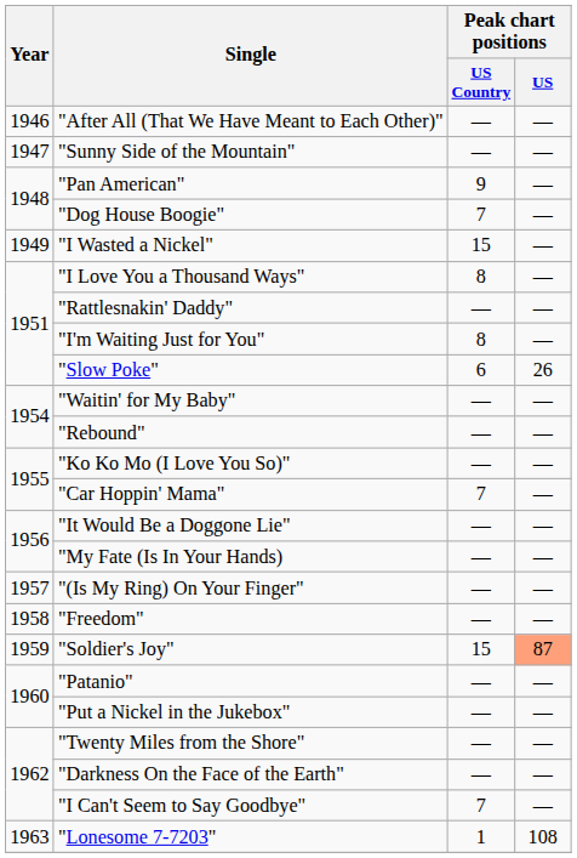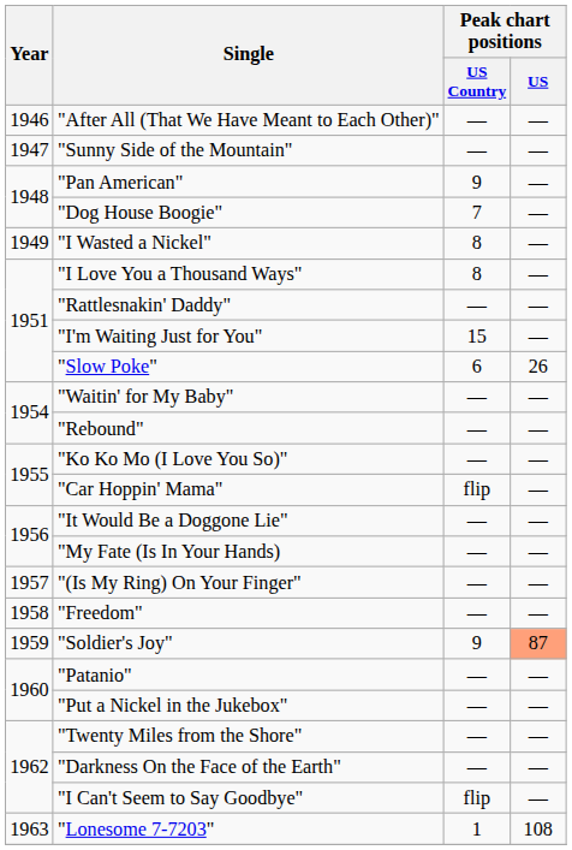 <table class="wikitable" style="text-align:center;">
 <tr>
 <th rowspan="2">Year</th>
 <th rowspan="2">Single</th>
 <th colspan="2">Peak chart positions</th>
 </tr>
 <tr style="font-size:smaller;">
 <th width="40"><a href='#'>US Country</a></th>
 <th width="40"><a href='#'>US</a></th>
 </tr>
 <tr>
 <td>1946</td>
 <td align=left>"After All (That We Have Meant to Each Other)"</td>
 <td>—</td>
 <td>—</td>
 </tr>
 <tr>
 <td>1947</td>
 <td align=left>"Sunny Side of the Mountain"</td>
 <td>—</td>
 <td>—</td>
 </tr>
 <tr>
 <td rowspan=2>1948</td>
 <td align=left>"Pan American"</td>
 <td>9</td>
 <td>—</td>
 </tr>
 <tr>
 <td align=left>"Dog House Boogie"</td>
 <td>7</td>
 <td>—</td>
 </tr>
 <tr>
 <td>1949</td>
 <td align=left>"I Wasted a Nickel"</td>
-<td>15</td>
+<td>8</td>
 <td>—</td>
 </tr>
 <tr>
 <td rowspan=4>1951</td>
 <td align=left>"I Love You a Thousand Ways"</td>
 <td>8</td>
 <td>—</td>
 </tr>
 <tr>
 <td align=left>"Rattlesnakin' Daddy"</td>
 <td>—</td>
 <td>—</td>
 </tr>
 <tr>
 <td align=left>"I'm Waiting Just for You"</td>
-<td>8</td>
+<td>15</td>
 <td>—</td>
 </tr>
 <tr>
 <td align=left>"<a href='#'>Slow Poke</a>"</td>
 <td>6</td>
 <td>26</td>
 </tr>
 <tr>
 <td rowspan=2>1954</td>
 <td align=left>"Waitin' for My Baby"</td>
 <td>—</td>
 <td>—</td>
 </tr>
 <tr>
 <td align=left>"Rebound"</td>
 <td>—</td>
 <td>—</td>
 </tr>
 <tr>
 <td rowspan=2>1955</td>
 <td align=left>"Ko Ko Mo (I Love You So)" </td>
 <td>—</td>
 <td>—</td>
 </tr>
 <tr>
 <td align=left>"Car Hoppin' Mama"</td>
-<td>7</td>
+<td>flip</td>
 <td>—</td>
 </tr>
 <tr>
 <td rowspan=2>1956</td>
 <td align=left>"It Would Be a Doggone Lie"</td>
 <td>—</td>
 <td>—</td>
 </tr>
 <tr>
 <td align=left>"My Fate (Is In Your Hands)</td>
 <td>—</td>
 <td>—</td>
 </tr>
 <tr>
 <td>1957</td>
 <td align=left>"(Is My Ring) On Your Finger"</td>
 <td>—</td>
 <td>—</td>
 </tr>
 <tr>
 <td>1958</td>
 <td align=left>"Freedom"</td>
 <td>—</td>
 <td>—</td>
 </tr>
 <tr>
 <td>1959</td>
 <td align=left>"Soldier's Joy"</td>
-<td>15</td>
+<td>9</td>
 <td style="background: lightsalmon;">87</td>
 </tr>
 <tr>
 <td rowspan=2>1960</td>
 <td align=left>"Patanio"</td>
 <td>—</td>
 <td>—</td>
 </tr>
 <tr>
 <td align=left>"Put a Nickel in the Jukebox"</td>
 <td>—</td>
 <td>—</td>
 </tr>
 <tr>
 <td rowspan=3>1962</td>
 <td align=left>"Twenty Miles from the Shore"</td>
 <td>—</td>
 <td>—</td>
 </tr>
 <tr>
 <td align=left>"Darkness On the Face of the Earth"</td>
 <td>—</td>
 <td>—</td>
 </tr>
 <tr>
 <td align=left>"I Can't Seem to Say Goodbye"</td>
-<td>7</td>
+<td>flip</td>
 <td>—</td>
 </tr>
 <tr>
 <td>1963</td>
 <td align=left>"<a href='#'>Lonesome 7-7203</a>"</td>
 <td>1</td>
 <td>108</td>
 </tr>
 <tr>
 </tr>
 </table>
